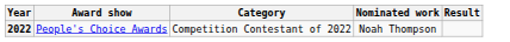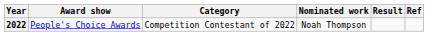 <table class="wikitable sortable" style="text-align:center;">
 <tr>
 <th>Year</th>
 <th>Award show</th>
 <th>Category</th>
 <th>Nominated work</th>
 <th>Result</th>
+<th>Ref</th>
 </tr>
 <tr>
 <th>2022</th>
 <td><a href='#'>People's Choice Awards</a></td>
 <td>Competition Contestant of 2022</td>
 <td>Noah Thompson</td>
 <td></td>
+<td></td>
 </tr>
 </table>
